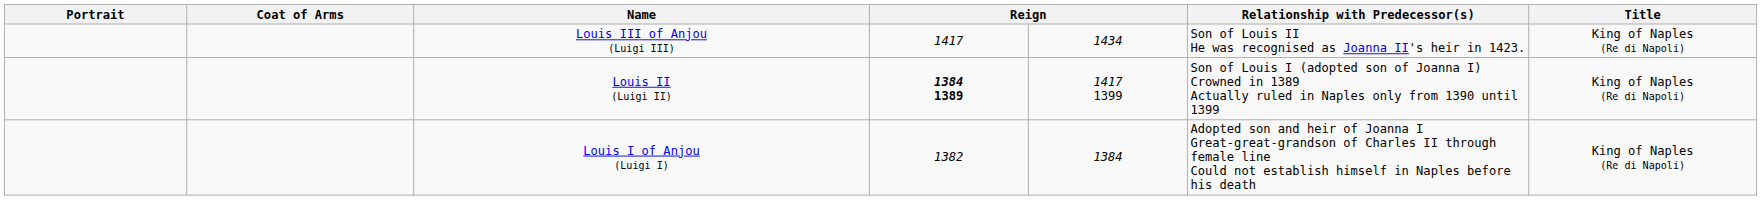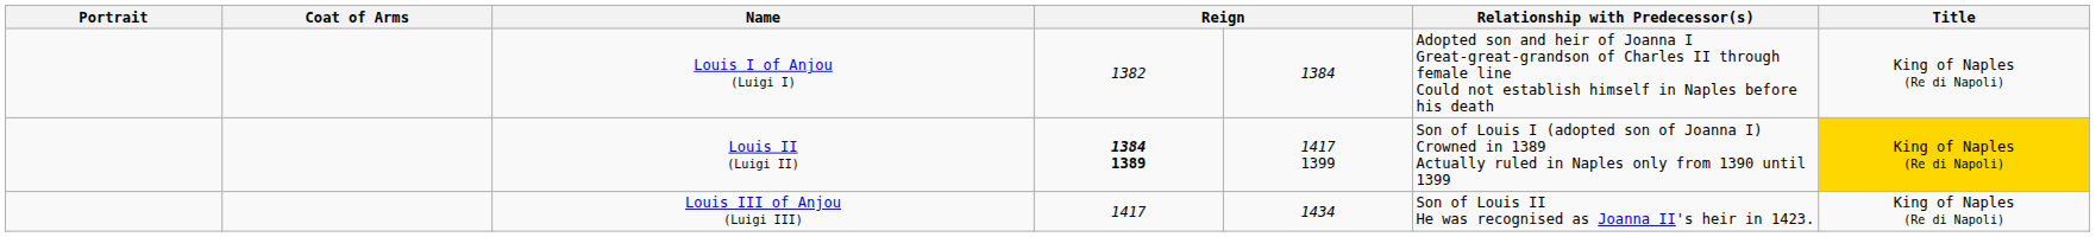 <table width=95% class="wikitable">
 <tr>
 <th width=8%>Portrait</th>
 <th width=10%>Coat of Arms</th>
 <th width=20%>Name</th>
 <th colspan=2 width=14%>Reign</th>
 <th width=15%>Relationship with Predecessor(s)</th>
 <th width=10%>Title</th>
 </tr>
 <tr>
 <td align="center"></td>
 <td align="center"></td>
-<td align="center"><a href='#'>Louis III of Anjou</a><br><small>(Luigi III)</small></td>
-<td align="center"><em>1417</em></td>
-<td align="center"><em>1434</em></td>
-<td>Son of Louis II<br>He was recognised as <a href='#'>Joanna II</a>'s heir in 1423.</td>
+<td align="center"><a href='#'>Louis I of Anjou</a><br><small>(Luigi I)</small></td>
+<td align="center"><em>1382</em></td>
+<td align="center"><em>1384</em></td>
+<td>Adopted son and heir of Joanna I<br>Great-great-grandson of Charles II through female line<br>Could not establish himself in Naples before his death</td>
 <td align="center">King of Naples<br><small>(Re di Napoli)</small></td>
 </tr>
 <tr>
 <td align="center"></td>
 <td align="center"></td>
 <td align="center"><a href='#'>Louis II</a><br><small>(Luigi II)</small></td>
 <td align="center"><strong><em>1384</em> <br>1389</strong></td>
 <td align="center"><em>1417</em> <br>1399</td>
 <td>Son of Louis I (adopted son of Joanna I)<br>Crowned in 1389<br>Actually ruled in Naples only from 1390 until 1399</td>
-<td align="center">King of Naples<br><small>(Re di Napoli)</small></td>
+<td align="center" style="background: gold;">King of Naples<br><small>(Re di Napoli)</small></td>
 </tr>
 <tr>
 <td align="center"></td>
 <td align="center"></td>
-<td align="center"><a href='#'>Louis I of Anjou</a><br><small>(Luigi I)</small></td>
-<td align="center"><em>1382</em></td>
-<td align="center"><em>1384</em></td>
-<td>Adopted son and heir of Joanna I<br>Great-great-grandson of Charles II through female line<br>Could not establish himself in Naples before his death</td>
+<td align="center"><a href='#'>Louis III of Anjou</a><br><small>(Luigi III)</small></td>
+<td align="center"><em>1417</em></td>
+<td align="center"><em>1434</em></td>
+<td>Son of Louis II<br>He was recognised as <a href='#'>Joanna II</a>'s heir in 1423.</td>
 <td align="center">King of Naples<br><small>(Re di Napoli)</small></td>
 </tr>
 </table>
